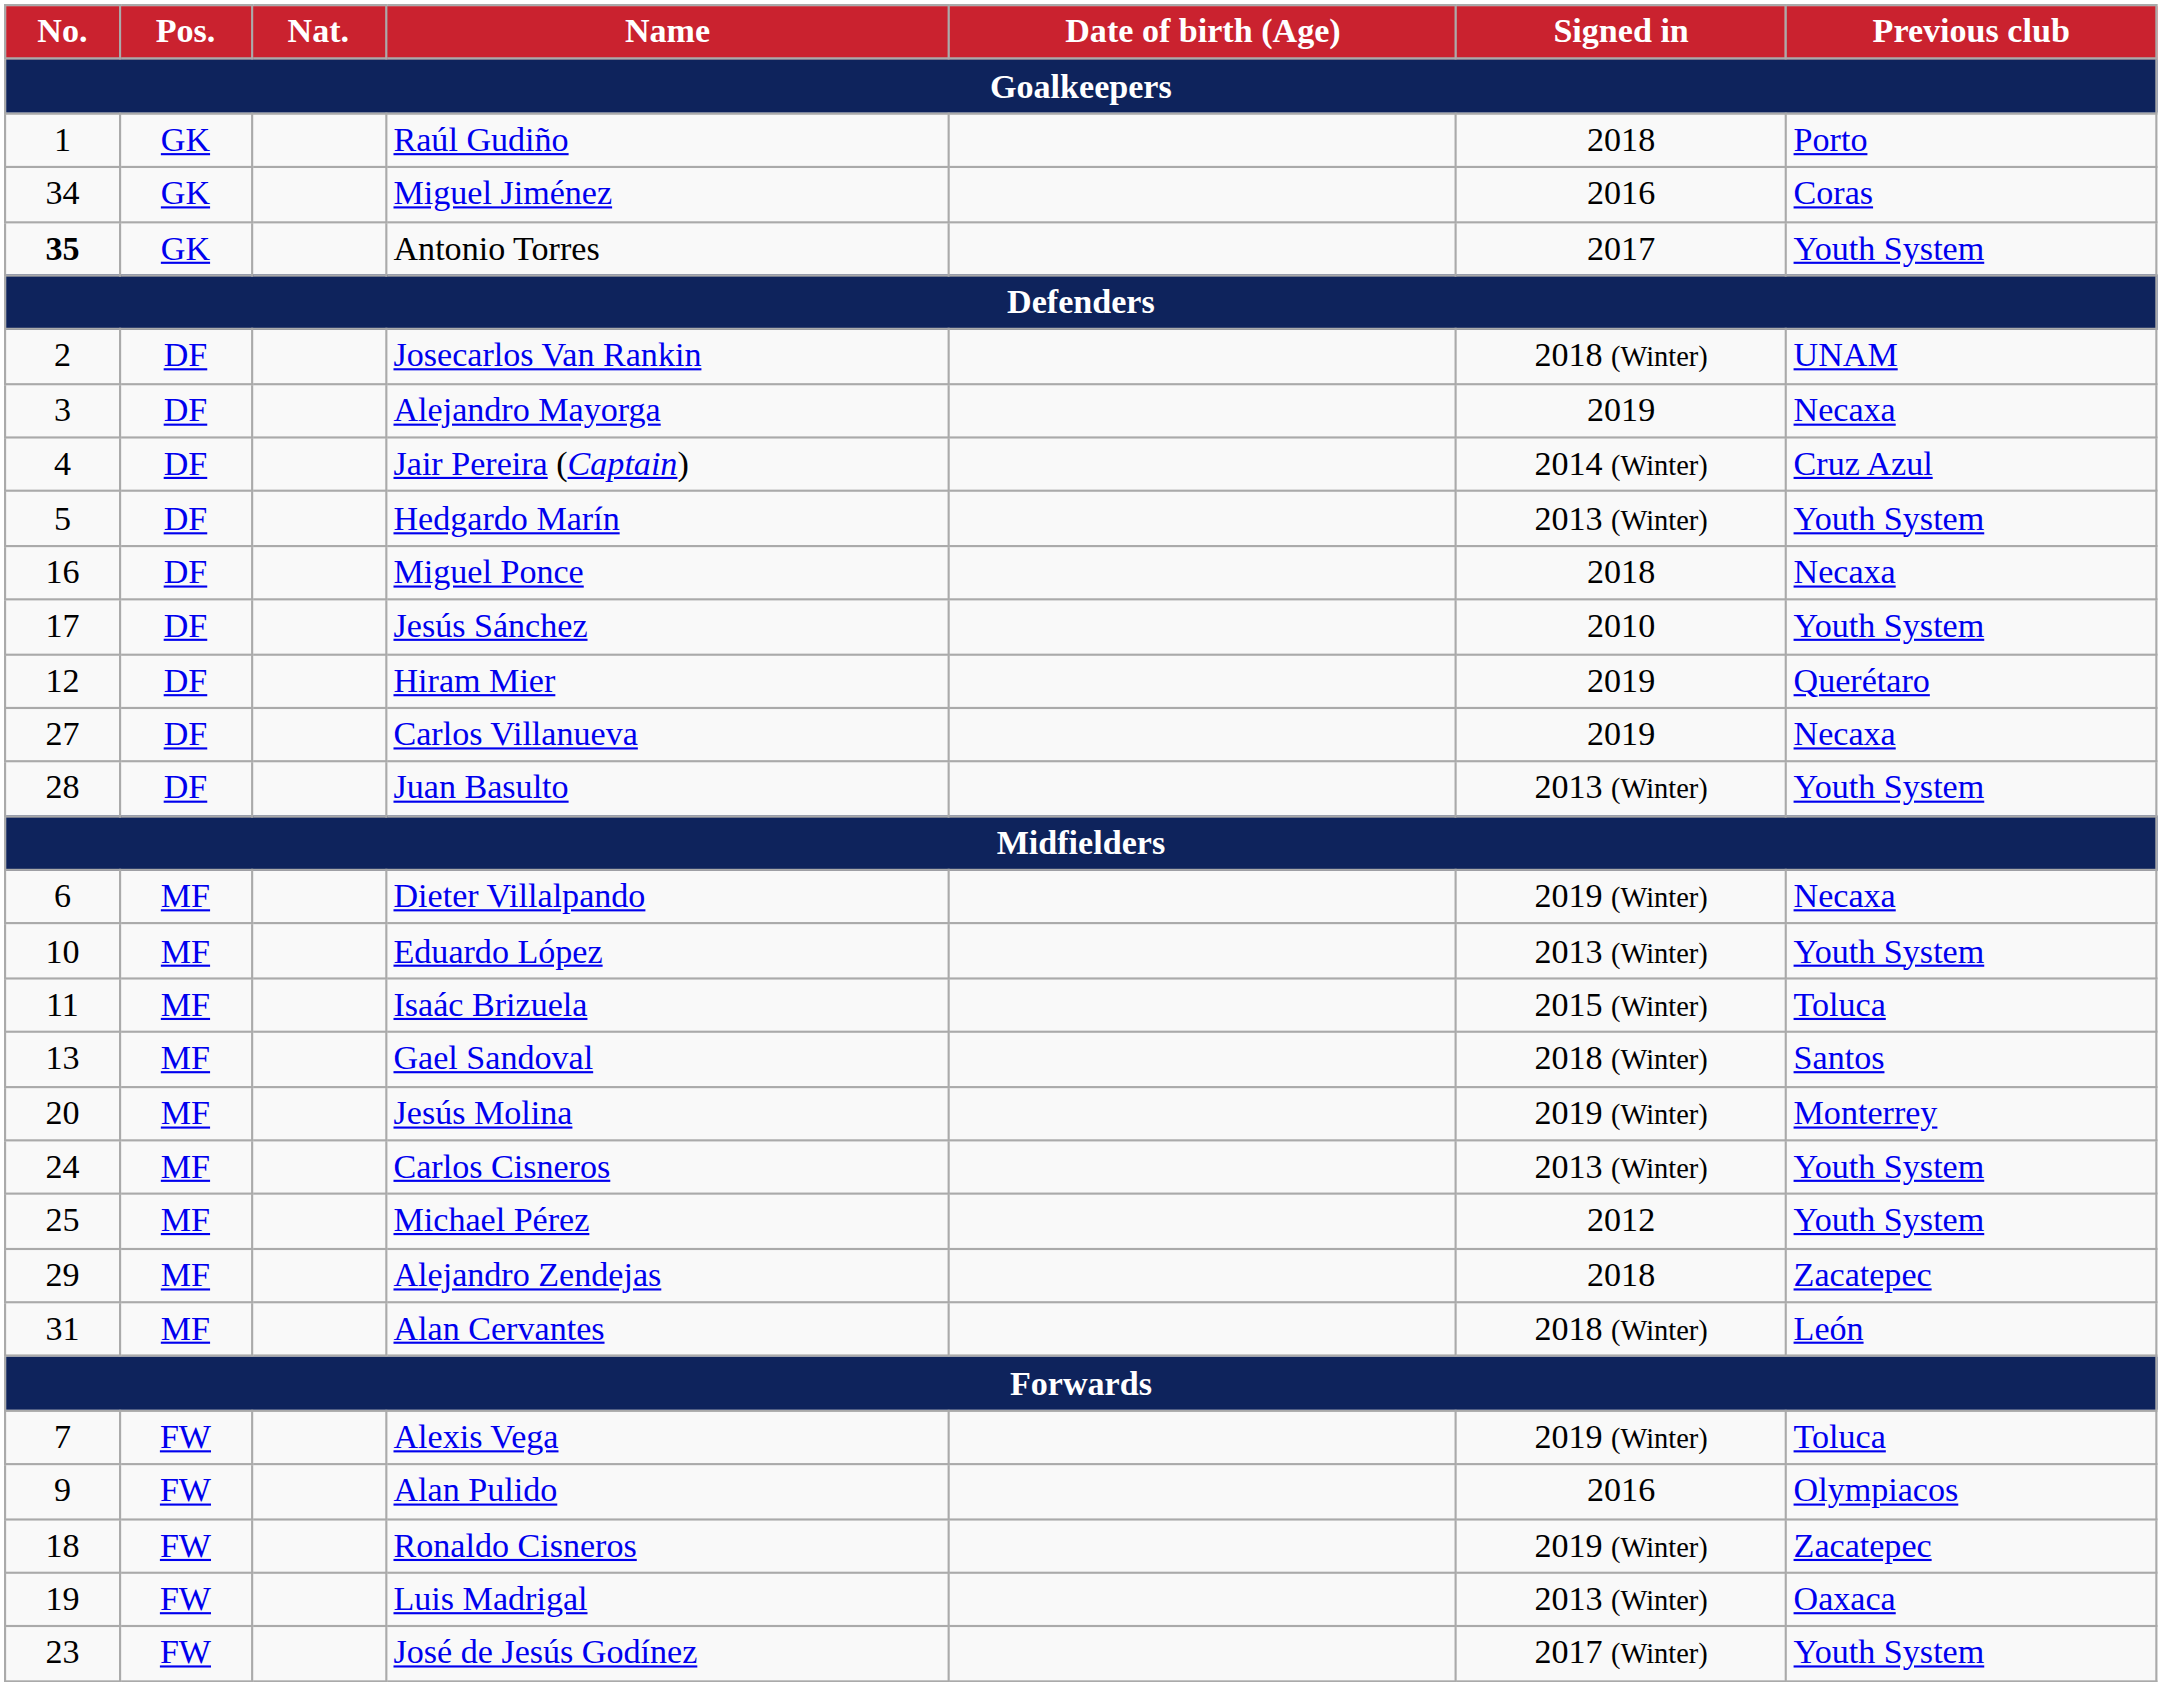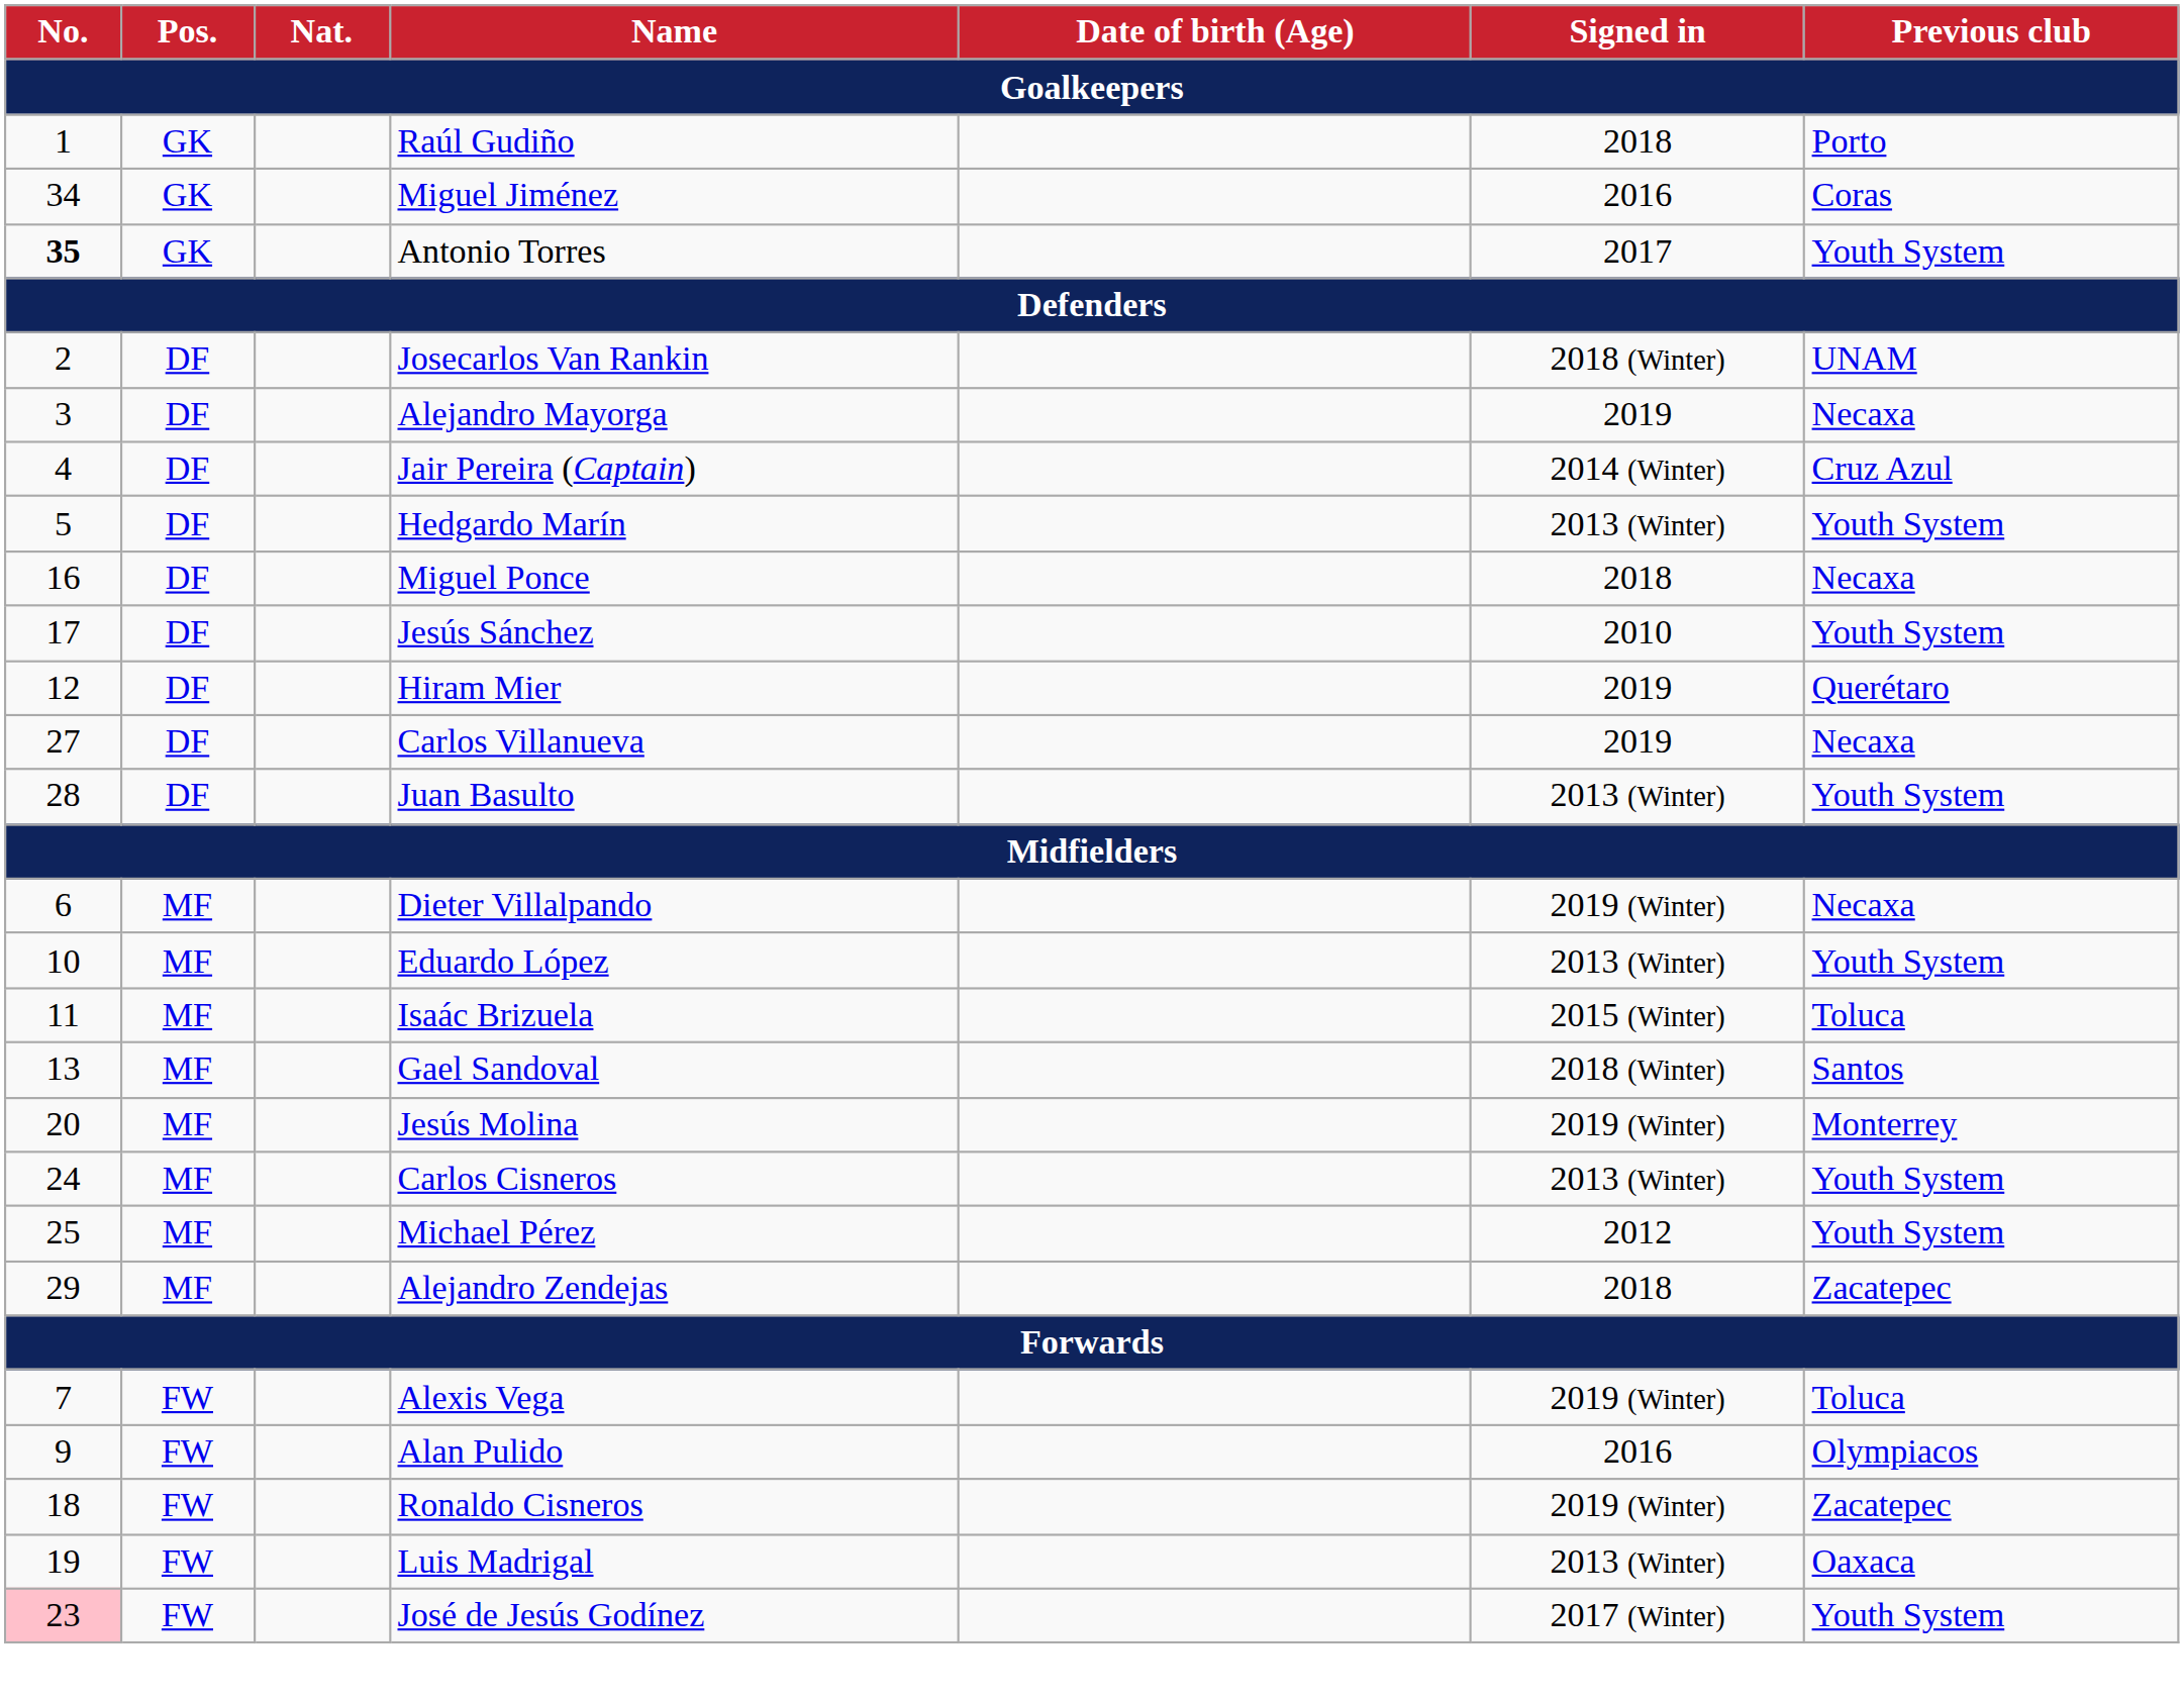 <table class="wikitable" style="text-align:center; font-size:100%;width:80%;">
 <tr>
 <th style="background:#CA222F; color:white; text-align:center;">No.</th>
 <th style="background:#CA222F; color:white; text-align:center;">Pos.</th>
 <th style="background:#CA222F; color:white; text-align:center;">Nat.</th>
 <th style="background:#CA222F; color:white; text-align:center;">Name</th>
 <th style="background:#CA222F; color:white; text-align:center;">Date of birth (Age)</th>
 <th style="background:#CA222F; color:white; text-align:center;">Signed in</th>
 <th style="background:#CA222F; color:white; text-align:center;">Previous club</th>
 </tr>
 <tr>
 <th colspan="7" style="background:#0e235c; color:white; text-align:center">Goalkeepers</th>
 </tr>
 <tr>
 <td>1</td>
 <td><a href='#'>GK</a></td>
 <td></td>
 <td align=left><a href='#'>Raúl Gudiño</a></td>
 <td></td>
 <td>2018</td>
 <td align=left> <a href='#'>Porto</a></td>
 </tr>
 <tr>
 <td>34</td>
 <td><a href='#'>GK</a></td>
 <td></td>
 <td align=left><a href='#'>Miguel Jiménez</a></td>
 <td></td>
 <td>2016</td>
 <td align=left> <a href='#'>Coras</a></td>
 </tr>
 <tr>
 <td><strong>35</strong></td>
 <td><a href='#'>GK</a></td>
 <td></td>
 <td align=left>Antonio Torres</td>
 <td></td>
 <td>2017</td>
 <td align=left> <a href='#'>Youth System</a></td>
 </tr>
 <tr>
 <th colspan="7" style="background:#0e235c; color:white; text-align:center">Defenders</th>
 </tr>
 <tr>
 <td>2</td>
 <td><a href='#'>DF</a></td>
 <td></td>
 <td align=left><a href='#'>Josecarlos Van Rankin</a></td>
 <td></td>
 <td>2018 <small>(Winter)</small></td>
 <td align=left> <a href='#'>UNAM</a></td>
 </tr>
 <tr>
 <td>3</td>
 <td><a href='#'>DF</a></td>
 <td></td>
 <td align=left><a href='#'>Alejandro Mayorga</a></td>
 <td></td>
 <td>2019 </td>
 <td align=left> <a href='#'>Necaxa</a></td>
 </tr>
 <tr>
 <td>4</td>
 <td><a href='#'>DF</a></td>
 <td></td>
 <td align=left><a href='#'>Jair Pereira</a> (<em><a href='#'>Captain</a></em>)</td>
 <td></td>
 <td>2014 <small>(Winter)</small></td>
 <td align=left> <a href='#'>Cruz Azul</a></td>
 </tr>
 <tr>
 <td>5</td>
 <td><a href='#'>DF</a></td>
 <td></td>
 <td align=left><a href='#'>Hedgardo Marín</a></td>
 <td></td>
 <td>2013 <small>(Winter)</small></td>
 <td align=left> <a href='#'>Youth System</a></td>
 </tr>
 <tr>
 <td>16</td>
 <td><a href='#'>DF</a></td>
 <td></td>
 <td align=left><a href='#'>Miguel Ponce</a></td>
 <td></td>
 <td>2018</td>
 <td align=left> <a href='#'>Necaxa</a></td>
 </tr>
 <tr>
 <td>17</td>
 <td><a href='#'>DF</a></td>
 <td></td>
 <td align=left><a href='#'>Jesús Sánchez</a></td>
 <td></td>
 <td>2010</td>
 <td align=left> <a href='#'>Youth System</a></td>
 </tr>
 <tr>
 <td>12</td>
 <td><a href='#'>DF</a></td>
 <td></td>
 <td align=left><a href='#'>Hiram Mier</a></td>
 <td></td>
 <td>2019 </td>
 <td align=left> <a href='#'>Querétaro</a></td>
 </tr>
 <tr>
 <td>27</td>
 <td><a href='#'>DF</a></td>
 <td></td>
 <td align=left><a href='#'>Carlos Villanueva</a></td>
 <td></td>
 <td>2019 </td>
 <td align=left> <a href='#'>Necaxa</a></td>
 </tr>
 <tr>
 <td>28</td>
 <td><a href='#'>DF</a></td>
 <td></td>
 <td align=left><a href='#'>Juan Basulto</a></td>
 <td></td>
 <td>2013 <small>(Winter)</small></td>
 <td align=left> <a href='#'>Youth System</a></td>
 </tr>
 <tr>
 <th colspan="7" style="background:#0e235c; color:white; text-align:center">Midfielders</th>
 </tr>
 <tr>
 <td>6</td>
 <td><a href='#'>MF</a></td>
 <td></td>
 <td align=left><a href='#'>Dieter Villalpando</a></td>
 <td></td>
 <td>2019 <small>(Winter)</small></td>
 <td align=left> <a href='#'>Necaxa</a></td>
 </tr>
 <tr>
 <td>10</td>
 <td><a href='#'>MF</a></td>
 <td></td>
 <td align=left><a href='#'>Eduardo López</a></td>
 <td></td>
 <td>2013 <small>(Winter)</small></td>
 <td align=left> <a href='#'>Youth System</a></td>
 </tr>
 <tr>
 <td>11</td>
 <td><a href='#'>MF</a></td>
 <td></td>
 <td align=left><a href='#'>Isaác Brizuela</a></td>
 <td></td>
 <td>2015 <small>(Winter)</small></td>
 <td align=left> <a href='#'>Toluca</a></td>
 </tr>
 <tr>
 <td>13</td>
 <td><a href='#'>MF</a></td>
 <td></td>
 <td align=left><a href='#'>Gael Sandoval</a></td>
 <td></td>
 <td>2018 <small>(Winter)</small></td>
 <td align=left> <a href='#'>Santos</a></td>
 </tr>
 <tr>
 <td>20</td>
 <td><a href='#'>MF</a></td>
 <td></td>
 <td align=left><a href='#'>Jesús Molina</a></td>
 <td></td>
 <td>2019 <small>(Winter)</small></td>
 <td align=left> <a href='#'>Monterrey</a></td>
 </tr>
 <tr>
 <td>24</td>
 <td><a href='#'>MF</a></td>
 <td></td>
 <td align=left><a href='#'>Carlos Cisneros</a></td>
 <td></td>
 <td>2013 <small>(Winter)</small></td>
 <td align=left> <a href='#'>Youth System</a></td>
 </tr>
 <tr>
 <td>25</td>
 <td><a href='#'>MF</a></td>
 <td></td>
 <td align=left><a href='#'>Michael Pérez</a></td>
 <td></td>
 <td>2012</td>
 <td align=left> <a href='#'>Youth System</a></td>
 </tr>
 <tr>
 <td>29</td>
 <td><a href='#'>MF</a></td>
 <td></td>
 <td align=left><a href='#'>Alejandro Zendejas</a></td>
 <td></td>
 <td>2018</td>
 <td align=left> <a href='#'>Zacatepec</a></td>
 </tr>
 <tr>
-<td>31</td>
-<td><a href='#'>MF</a></td>
-<td></td>
-<td align=left><a href='#'>Alan Cervantes</a></td>
-<td></td>
-<td>2018 <small>(Winter)</small></td>
-<td align=left> <a href='#'>León</a></td>
-</tr>
-<tr>
 <th colspan="7" style="background:#0e235c; color:white; text-align:center">Forwards</th>
 </tr>
 <tr>
 <td>7</td>
 <td><a href='#'>FW</a></td>
 <td></td>
 <td align=left><a href='#'>Alexis Vega</a></td>
 <td></td>
 <td>2019 <small>(Winter)</small></td>
 <td align=left> <a href='#'>Toluca</a></td>
 </tr>
 <tr>
 <td>9</td>
 <td><a href='#'>FW</a></td>
 <td></td>
 <td align=left><a href='#'>Alan Pulido</a></td>
 <td></td>
 <td>2016</td>
 <td align=left> <a href='#'>Olympiacos</a></td>
 </tr>
 <tr>
 <td>18</td>
 <td><a href='#'>FW</a></td>
 <td></td>
 <td align=left><a href='#'>Ronaldo Cisneros</a></td>
 <td></td>
 <td>2019 <small>(Winter)</small></td>
 <td align=left> <a href='#'>Zacatepec</a></td>
 </tr>
 <tr>
 <td>19</td>
 <td><a href='#'>FW</a></td>
 <td></td>
 <td align=left><a href='#'>Luis Madrigal</a></td>
 <td></td>
 <td>2013 <small>(Winter)</small></td>
 <td align=left> <a href='#'>Oaxaca</a></td>
 </tr>
 <tr>
-<td>23</td>
+<td style="background: pink;">23</td>
 <td><a href='#'>FW</a></td>
 <td></td>
 <td align=left><a href='#'>José de Jesús Godínez</a></td>
 <td></td>
 <td>2017 <small>(Winter)</small></td>
 <td align=left> <a href='#'>Youth System</a></td>
 </tr>
 </table>
